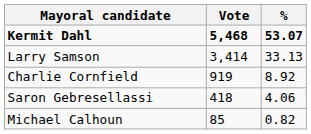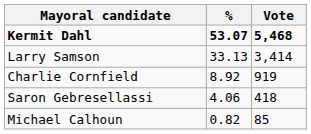 <table class="wikitable">
 <tr>
 <th width="200px">Mayoral candidate</th>
+<th width="30px">%</th>
 <th width="50px">Vote</th>
-<th width="30px">%</th>
 </tr>
 <tr>
 <td><strong>Kermit Dahl</strong> </td>
+<td><strong>53.07</strong></td>
 <td><strong>5,468</strong></td>
-<td><strong>53.07</strong></td>
 </tr>
 <tr>
 <td>Larry Samson</td>
+<td>33.13</td>
 <td>3,414</td>
-<td>33.13</td>
 </tr>
 <tr>
 <td>Charlie Cornfield</td>
+<td>8.92</td>
 <td>919</td>
-<td>8.92</td>
 </tr>
 <tr>
 <td>Saron Gebresellassi</td>
+<td>4.06</td>
 <td>418</td>
-<td>4.06</td>
 </tr>
 <tr>
 <td>Michael Calhoun</td>
+<td>0.82</td>
 <td>85</td>
-<td>0.82</td>
 </tr>
 </table>
